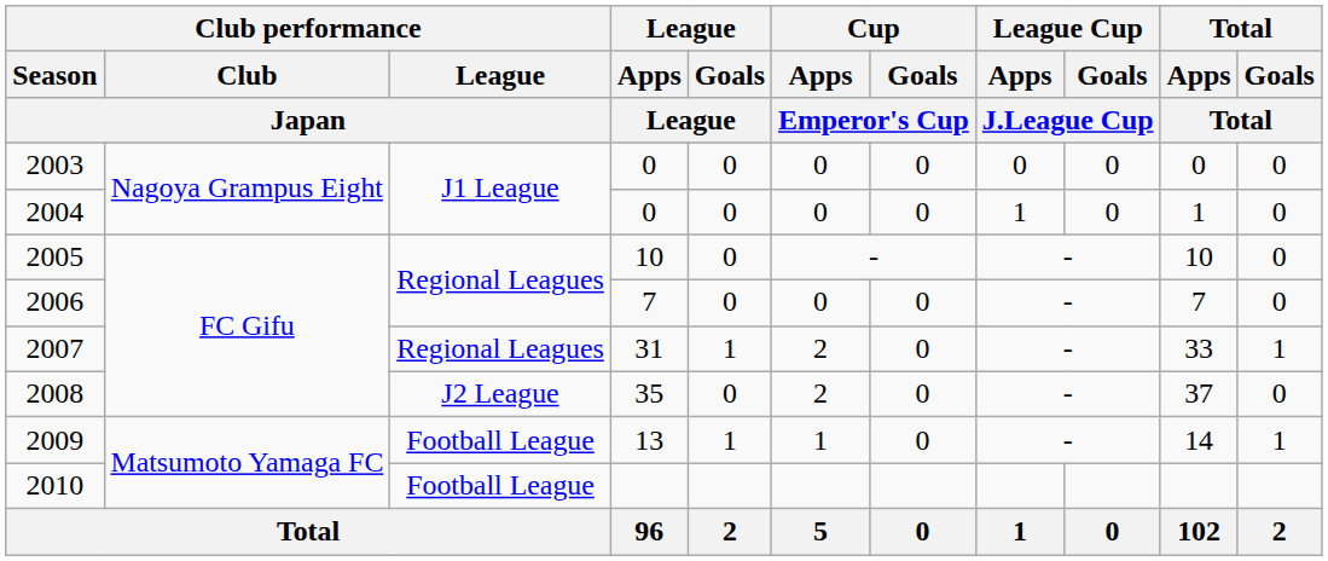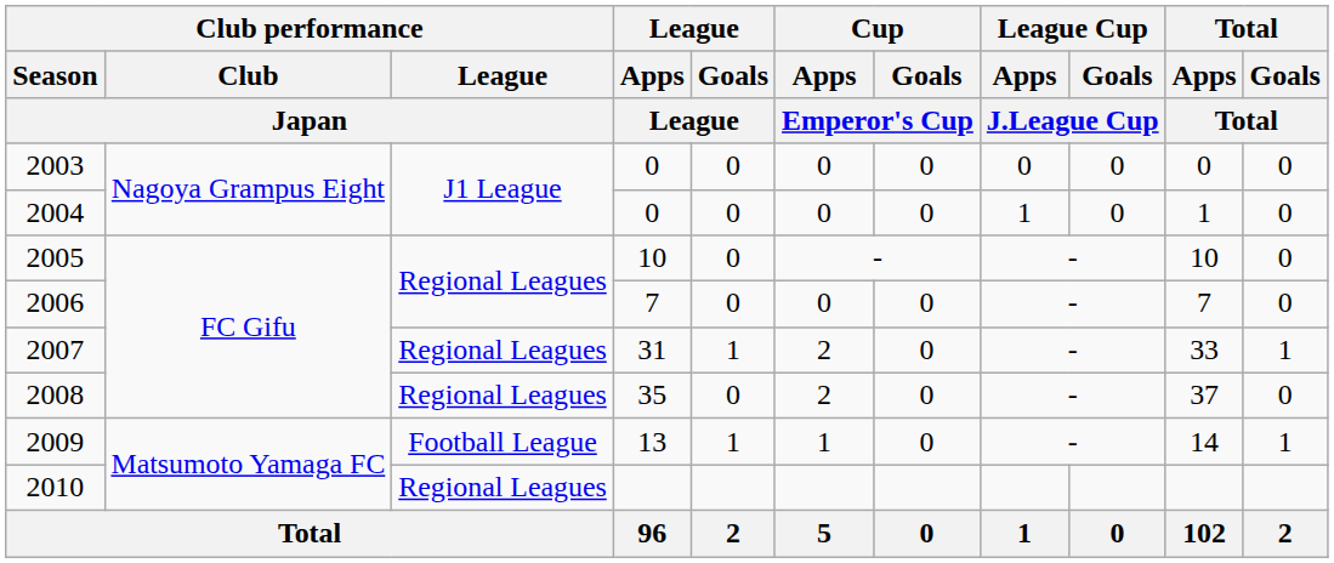 <table class="wikitable" style="text-align:center;">
 <tr>
 <th colspan=3>Club performance</th>
 <th colspan=2>League</th>
 <th colspan=2>Cup</th>
 <th colspan=2>League Cup</th>
 <th colspan=2>Total</th>
 </tr>
 <tr>
 <th>Season</th>
 <th>Club</th>
 <th>League</th>
 <th>Apps</th>
 <th>Goals</th>
 <th>Apps</th>
 <th>Goals</th>
 <th>Apps</th>
 <th>Goals</th>
 <th>Apps</th>
 <th>Goals</th>
 </tr>
 <tr>
 <th colspan=3>Japan</th>
 <th colspan=2>League</th>
 <th colspan=2><a href='#'>Emperor's Cup</a></th>
 <th colspan=2><a href='#'>J.League Cup</a></th>
 <th colspan=2>Total</th>
 </tr>
 <tr>
 <td>2003</td>
 <td rowspan="2"><a href='#'>Nagoya Grampus Eight</a></td>
 <td rowspan="2"><a href='#'>J1 League</a></td>
 <td>0</td>
 <td>0</td>
 <td>0</td>
 <td>0</td>
 <td>0</td>
 <td>0</td>
 <td>0</td>
 <td>0</td>
 </tr>
 <tr>
 <td>2004</td>
 <td>0</td>
 <td>0</td>
 <td>0</td>
 <td>0</td>
 <td>1</td>
 <td>0</td>
 <td>1</td>
 <td>0</td>
 </tr>
 <tr>
 <td>2005</td>
 <td rowspan="4"><a href='#'>FC Gifu</a></td>
 <td rowspan="2"><a href='#'>Regional Leagues</a></td>
 <td>10</td>
 <td>0</td>
 <td colspan="2">-</td>
 <td colspan="2">-</td>
 <td>10</td>
 <td>0</td>
 </tr>
 <tr>
 <td>2006</td>
 <td>7</td>
 <td>0</td>
 <td>0</td>
 <td>0</td>
 <td colspan="2">-</td>
 <td>7</td>
 <td>0</td>
 </tr>
 <tr>
 <td>2007</td>
 <td><a href='#'>Regional Leagues</a></td>
 <td>31</td>
 <td>1</td>
 <td>2</td>
 <td>0</td>
 <td colspan="2">-</td>
 <td>33</td>
 <td>1</td>
 </tr>
 <tr>
 <td>2008</td>
-<td><a href='#'>J2 League</a></td>
+<td><a href='#'>Regional Leagues</a></td>
 <td>35</td>
 <td>0</td>
 <td>2</td>
 <td>0</td>
 <td colspan="2">-</td>
 <td>37</td>
 <td>0</td>
 </tr>
 <tr>
 <td>2009</td>
 <td rowspan="2"><a href='#'>Matsumoto Yamaga FC</a></td>
 <td><a href='#'>Football League</a></td>
 <td>13</td>
 <td>1</td>
 <td>1</td>
 <td>0</td>
 <td colspan="2">-</td>
 <td>14</td>
 <td>1</td>
 </tr>
 <tr>
 <td>2010</td>
-<td><a href='#'>Football League</a></td>
+<td><a href='#'>Regional Leagues</a></td>
 <td></td>
 <td></td>
 <td></td>
 <td></td>
 <td></td>
 <td></td>
 <td></td>
 <td></td>
 </tr>
 <tr>
 <th colspan=3>Total</th>
 <th>96</th>
 <th>2</th>
 <th>5</th>
 <th>0</th>
 <th>1</th>
 <th>0</th>
 <th>102</th>
 <th>2</th>
 </tr>
 </table>
